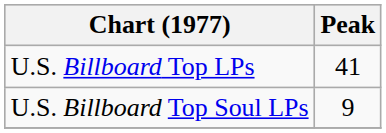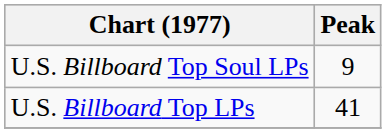 <table class="wikitable">
 <tr>
 <th>Chart (1977)</th>
 <th>Peak<br></th>
 </tr>
 <tr>
+<td>U.S. <em>Billboard</em> <a href='#'>Top Soul LPs</a></td>
+<td align="center">9</td>
+</tr>
+<tr>
 <td>U.S. <a href='#'><em>Billboard</em> Top LPs</a></td>
 <td align="center">41</td>
 </tr>
 <tr>
-<td>U.S. <em>Billboard</em> <a href='#'>Top Soul LPs</a></td>
-<td align="center">9</td>
-</tr>
-<tr>
 </tr>
 </table>
